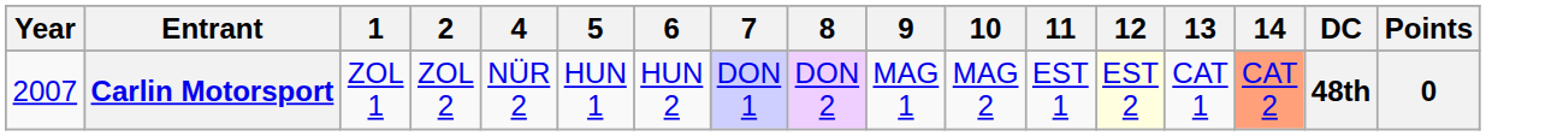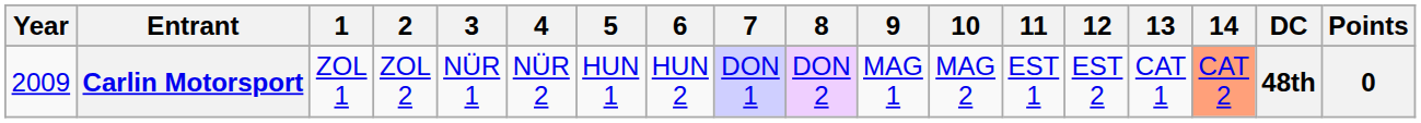 <table class="wikitable" style="text-align:center; font-size:85%">
 <tr>
 <th>Year</th>
 <th>Entrant</th>
 <th>1</th>
 <th>2</th>
+<th>3</th>
 <th>4</th>
 <th>5</th>
 <th>6</th>
 <th>7</th>
 <th>8</th>
 <th>9</th>
 <th>10</th>
 <th>11</th>
 <th>12</th>
 <th>13</th>
 <th>14</th>
 <th>DC</th>
 <th>Points</th>
 </tr>
 <tr>
-<td><a href='#'>2007</a></td>
+<td><a href='#'>2009</a></td>
 <th nowrap><a href='#'>Carlin Motorsport</a></th>
 <td><a href='#'>ZOL<br>1</a></td>
 <td><a href='#'>ZOL<br>2</a></td>
+<td><a href='#'>NÜR<br>1</a></td>
 <td><a href='#'>NÜR<br>2</a></td>
 <td><a href='#'>HUN<br>1</a></td>
 <td><a href='#'>HUN<br>2</a></td>
 <td style="background:#cfcfff;"><a href='#'>DON<br>1</a><br></td>
 <td style="background:#efcfff;"><a href='#'>DON<br>2</a><br></td>
 <td><a href='#'>MAG<br>1</a></td>
 <td><a href='#'>MAG<br>2</a></td>
 <td><a href='#'>EST<br>1</a></td>
-<td style="background: lightyellow;"><a href='#'>EST<br>2</a></td>
+<td><a href='#'>EST<br>2</a></td>
 <td><a href='#'>CAT<br>1</a></td>
 <td style="background: lightsalmon;"><a href='#'>CAT<br>2</a></td>
 <th>48th</th>
 <th>0</th>
 </tr>
 </table>
